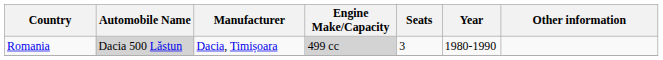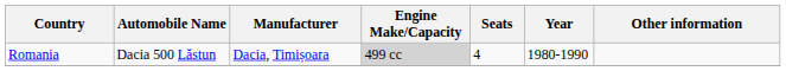 <table class="wikitable sortable"  width="100%">
 <tr>
 <th width="14%">Country</th>
 <th width="15%">Automobile Name</th>
 <th width="17%">Manufacturer</th>
 <th width="14%">Engine Make/Capacity</th>
 <th width="7%">Seats</th>
 <th width="9%">Year</th>
 <th width="24%">Other information</th>
 </tr>
 <tr>
 <td><a href='#'>Romania</a></td>
-<td style="background: lightgrey;">Dacia 500 <a href='#'>Lăstun</a></td>
+<td>Dacia 500 <a href='#'>Lăstun</a></td>
 <td><a href='#'>Dacia</a>, <a href='#'>Timișoara</a></td>
 <td style="background: lightgrey;">499 cc</td>
-<td>3</td>
+<td>4</td>
 <td>1980-1990</td>
 <td></td>
 </tr>
 <tr>
 </tr>
 </table>
